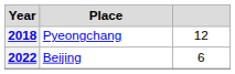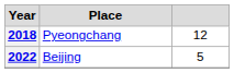 <table class="wikitable plainrowheaders" style="background:#fff; font-size:86%; line-height:16px; border:gray solid 1px; border-collapse:collapse;">
 <tr style="background:#ccc; text-align:center;">
 <th scope="col" style="background:#dcdcdc; width:25px;">Year</th>
 <th scope="col" style="background:#dcdcdc; width:135px;">Place</th>
 <th scope="col" style="background:#dcdcdc; width:55px;"></th>
 </tr>
 <tr>
 <th scope=row align=center><a href='#'>2018</a></th>
 <td align=left> <a href='#'>Pyeongchang</a></td>
 <td align=center>12</td>
 </tr>
 <tr>
 <th scope=row align=center><a href='#'>2022</a></th>
 <td align=left> <a href='#'>Beijing</a></td>
-<td align=center>6</td>
+<td align=center>5</td>
 </tr>
 <tr>
 </tr>
 </table>
